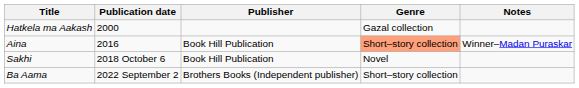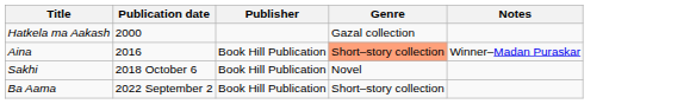 <table class="wikitable sortable">
 <tr>
 <th>Title</th>
 <th>Publication date</th>
 <th>Publisher</th>
 <th>Genre</th>
 <th>Notes</th>
 </tr>
 <tr>
 <td><em>Hatkela ma Aakash</em></td>
 <td>2000</td>
 <td></td>
 <td>Gazal collection</td>
 <td></td>
 </tr>
 <tr>
 <td><em>Aina</em></td>
 <td>2016</td>
 <td>Book Hill Publication</td>
 <td style="background: lightsalmon;">Short–story collection</td>
 <td>Winner–<a href='#'>Madan Puraskar</a></td>
 </tr>
 <tr>
 <td><em>Sakhi</em></td>
 <td>2018 October 6</td>
 <td>Book Hill Publication</td>
 <td>Novel</td>
 <td></td>
 </tr>
 <tr>
 <td><em>Ba Aama</em></td>
 <td>2022 September 2</td>
-<td>Brothers Books (Independent publisher)</td>
+<td>Book Hill Publication</td>
 <td>Short–story collection</td>
 <td></td>
 </tr>
 </table>
